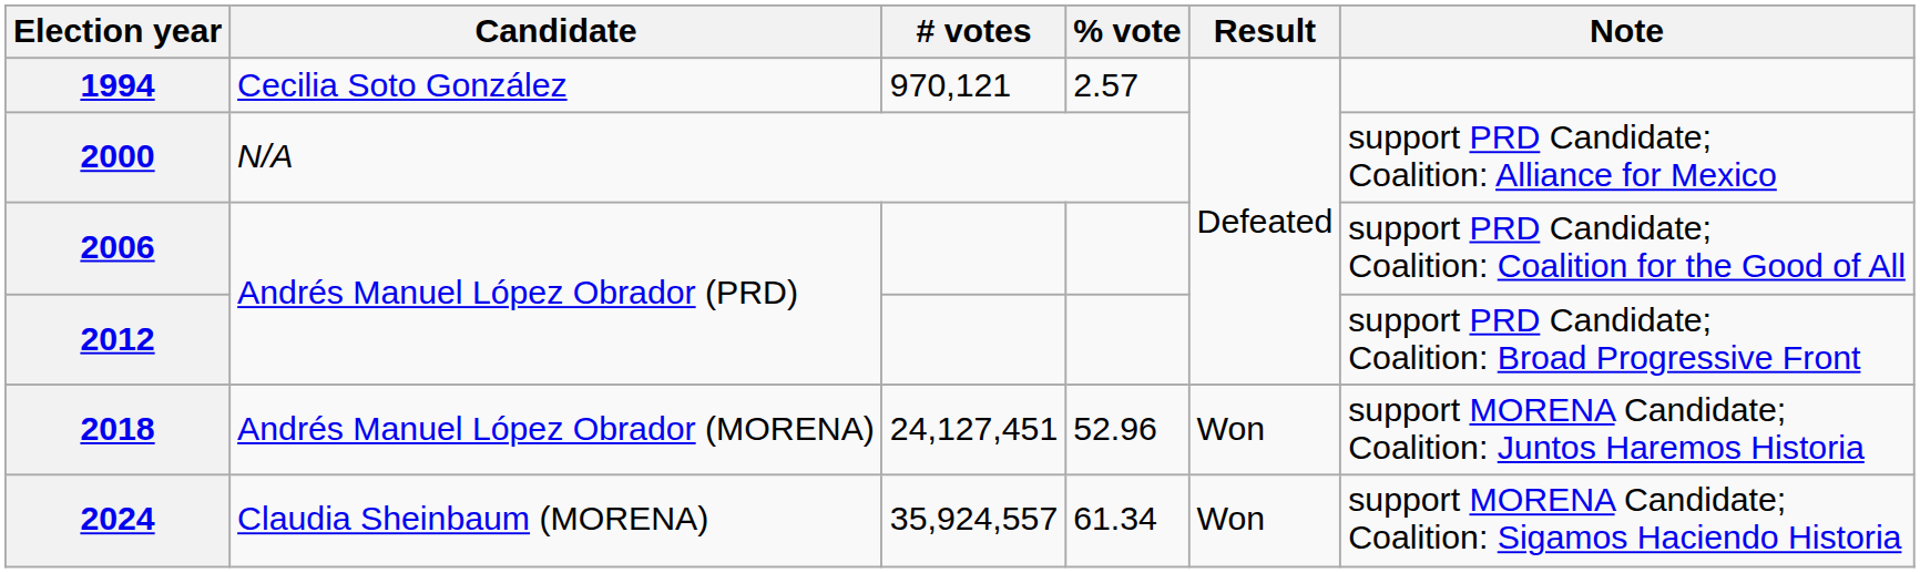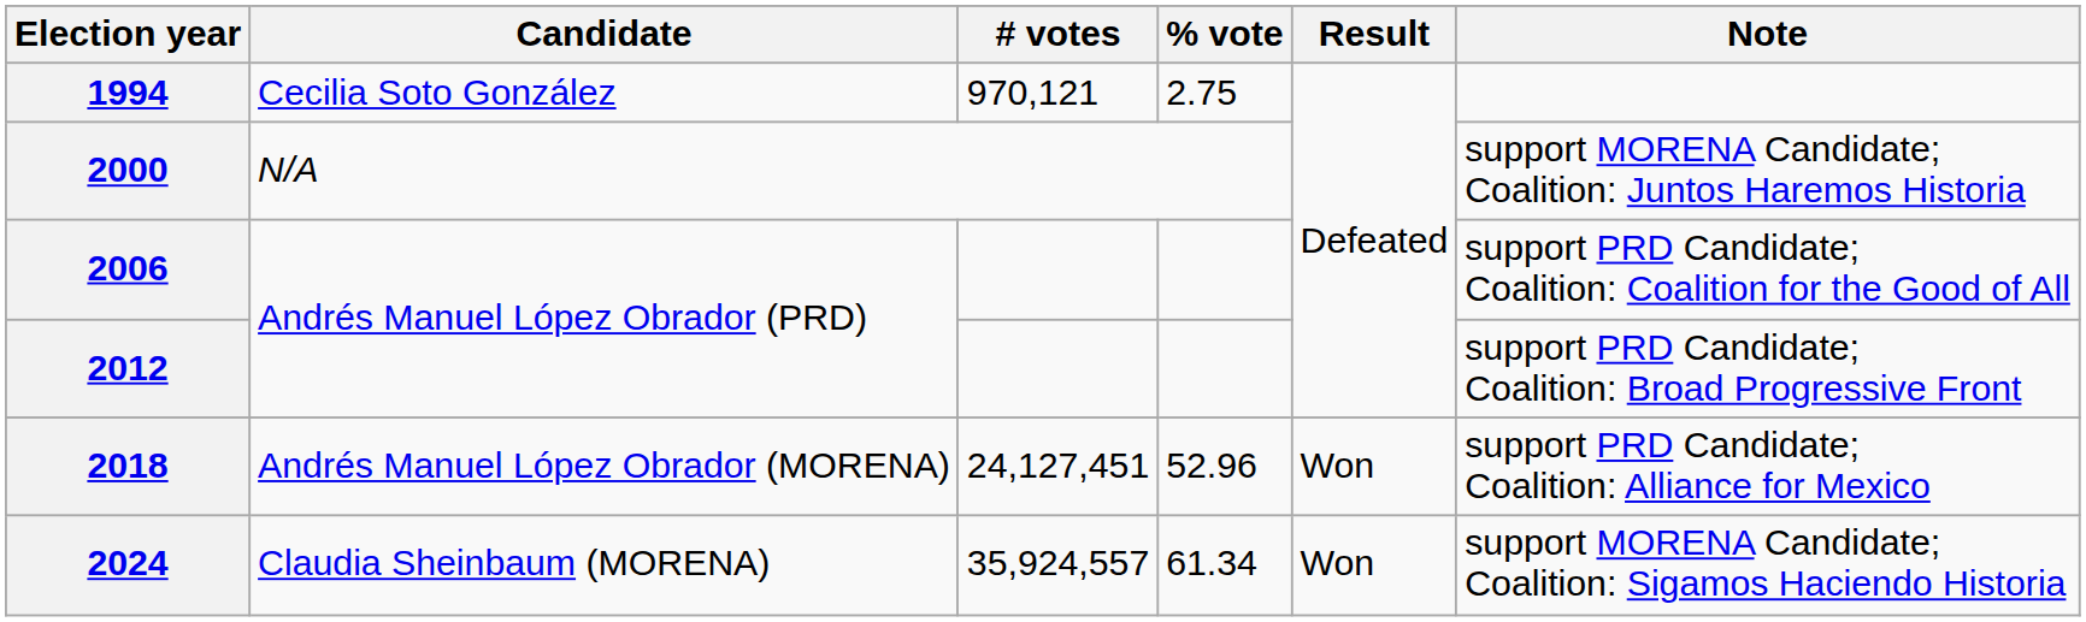 <table class="wikitable">
 <tr>
 <th>Election year</th>
 <th>Candidate</th>
 <th># votes</th>
 <th>% vote</th>
 <th>Result</th>
 <th>Note</th>
 </tr>
 <tr>
 <th><a href='#'>1994</a></th>
 <td><a href='#'>Cecilia Soto González</a></td>
 <td>970,121</td>
-<td>2.57</td>
+<td>2.75</td>
 <td rowspan="4"> Defeated</td>
 <td></td>
 </tr>
 <tr>
 <th><a href='#'>2000</a></th>
 <td colspan="3"><em>N/A</em></td>
-<td>support <a href='#'>PRD</a> Candidate;<br>Coalition: <a href='#'>Alliance for Mexico</a></td>
+<td>support <a href='#'>MORENA</a> Candidate;<br>Coalition: <a href='#'>Juntos Haremos Historia</a></td>
 </tr>
 <tr>
 <th><a href='#'>2006</a></th>
 <td rowspan="2"><a href='#'>Andrés Manuel López Obrador</a> (PRD)</td>
 <td></td>
 <td></td>
 <td>support <a href='#'>PRD</a> Candidate;<br>Coalition: <a href='#'>Coalition for the Good of All</a></td>
 </tr>
 <tr>
 <th><a href='#'>2012</a></th>
 <td></td>
 <td></td>
 <td>support <a href='#'>PRD</a> Candidate;<br>Coalition: <a href='#'>Broad Progressive Front</a></td>
 </tr>
 <tr>
 <th><a href='#'>2018</a></th>
 <td><a href='#'>Andrés Manuel López Obrador</a> (MORENA)</td>
 <td>24,127,451</td>
 <td>52.96</td>
 <td> Won</td>
-<td>support <a href='#'>MORENA</a> Candidate;<br>Coalition: <a href='#'>Juntos Haremos Historia</a></td>
+<td>support <a href='#'>PRD</a> Candidate;<br>Coalition: <a href='#'>Alliance for Mexico</a></td>
 </tr>
 <tr>
 <th><a href='#'>2024</a></th>
 <td><a href='#'>Claudia Sheinbaum</a> (MORENA)</td>
 <td>35,924,557</td>
 <td>61.34</td>
 <td> Won</td>
 <td>support <a href='#'>MORENA</a> Candidate;<br>Coalition: <a href='#'>Sigamos Haciendo Historia</a></td>
 </tr>
 </table>
